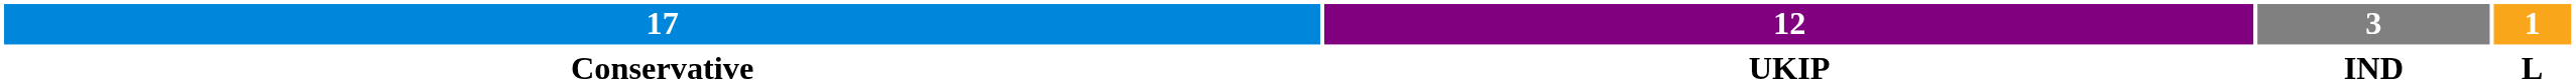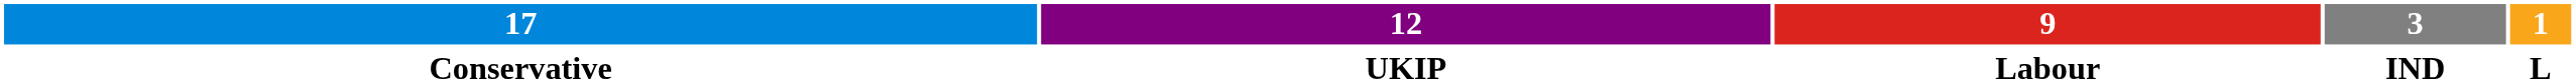 <table style="width:100%; text-align:center;">
 <tr style="color:white;">
 <td style="background:#0087dc; width:40.5%;"><strong>17</strong></td>
 <td style="background:purple; width:28.6%;"><strong>12</strong></td>
+<td style="background:#dc241f; width:21.4%;"><strong>9</strong></td>
 <td style="background:grey; width:7.1%;"><strong>3</strong></td>
 <td style="background:#FAA61A; width:2.4%;"><strong>1</strong></td>
 </tr>
 <tr>
 <td><span><strong>Conservative</strong></span></td>
 <td><span><strong>UKIP</strong></span></td>
+<td><span><strong>Labour</strong></span></td>
 <td><span><strong>IND</strong></span></td>
 <td><span><strong>L</strong></span></td>
 </tr>
 </table>
